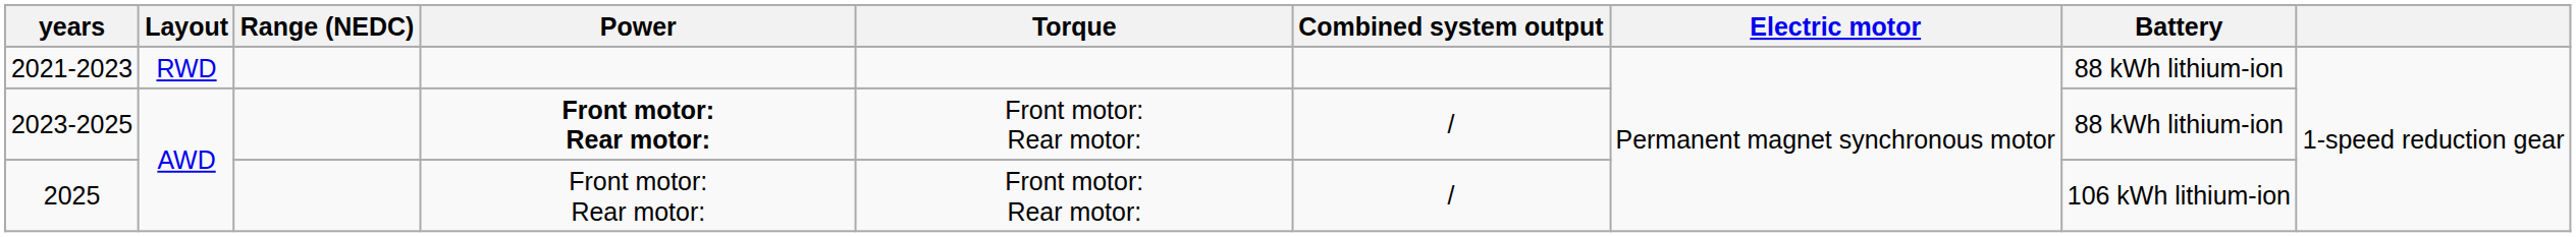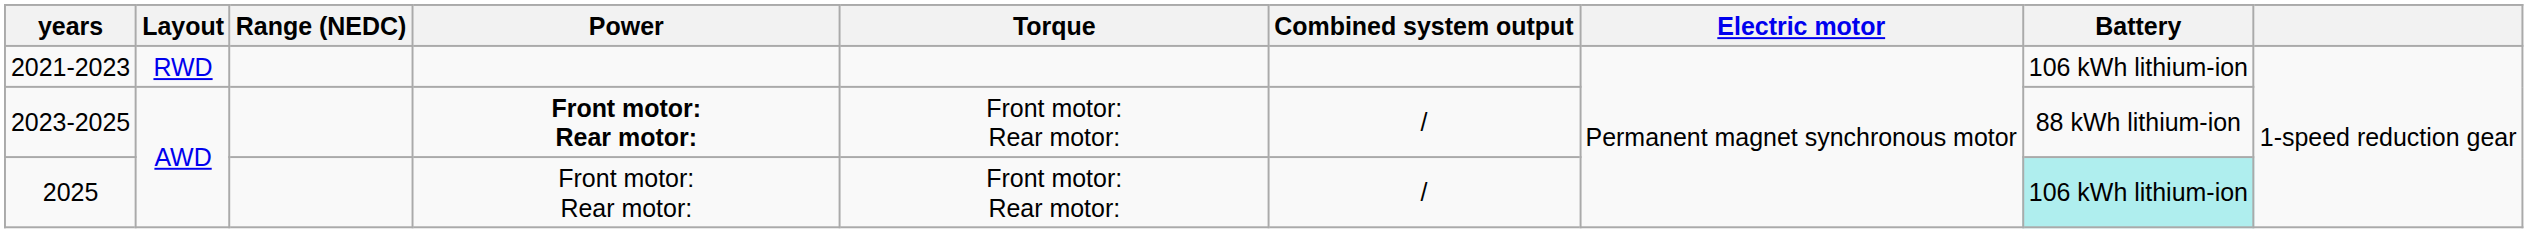 <table class="wikitable" style="text-align:center; font-size:80%;">
 <tr>
 <th> years</th>
 <th>Layout</th>
 <th>Range (NEDC)</th>
 <th width="17%">Power</th>
 <th width="17%">Torque</th>
 <th>Combined system output</th>
 <th><a href='#'>Electric motor</a></th>
 <th>Battery</th>
 <th></th>
 </tr>
 <tr>
 <td>2021-2023</td>
 <td><a href='#'>RWD</a></td>
 <td></td>
 <td></td>
 <td></td>
 <td></td>
 <td rowspan="3">Permanent magnet synchronous motor</td>
-<td>88 kWh lithium-ion</td>
+<td>106 kWh lithium-ion</td>
 <td rowspan="3">1-speed reduction gear</td>
 </tr>
 <tr>
 <td>2023-2025</td>
 <td rowspan="2"><a href='#'>AWD</a></td>
 <td></td>
 <td><strong>Front motor: <br>Rear motor: </strong></td>
 <td>Front motor: <br>Rear motor: </td>
 <td> / </td>
 <td>88 kWh lithium-ion</td>
 </tr>
 <tr>
 <td>2025</td>
 <td></td>
 <td>Front motor: <br>Rear motor: </td>
 <td>Front motor: <br>Rear motor: </td>
 <td> / </td>
-<td>106 kWh lithium-ion</td>
+<td style="background: paleturquoise;">106 kWh lithium-ion</td>
 </tr>
 </table>
